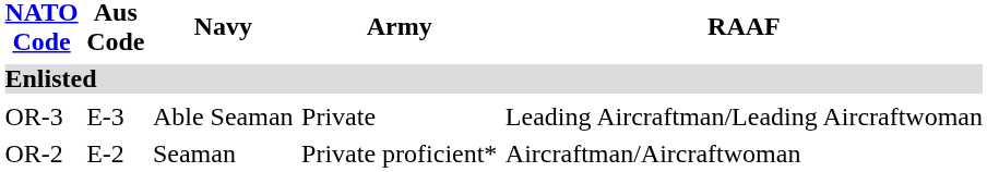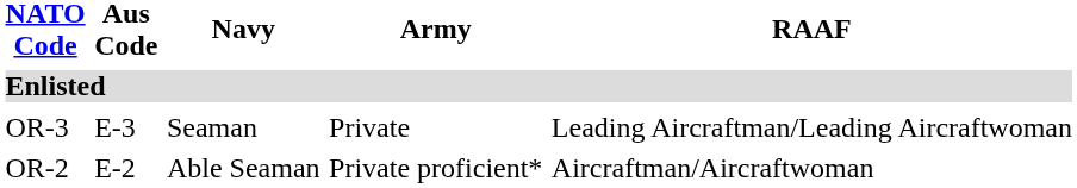 <table border=0 cellpadding=0 cellspacing=5>
 <tr>
 <th><a href='#'>NATO<br>Code</a></th>
 <th>Aus<br>Code</th>
 <th>Navy</th>
 <th>Army</th>
 <th>RAAF</th>
 </tr>
 <tr bgcolor=#dcdcdc>
 <th colspan=5 align=left>Enlisted</th>
 </tr>
 <tr valign=top>
 <td>OR-3</td>
 <td>E-3</td>
-<td>Able Seaman</td>
+<td>Seaman</td>
 <td>Private</td>
 <td>Leading Aircraftman/Leading Aircraftwoman</td>
 </tr>
 <tr valign=top>
 <td>OR-2</td>
 <td>E-2</td>
-<td>Seaman</td>
+<td>Able Seaman</td>
 <td>Private proficient*</td>
 <td>Aircraftman/Aircraftwoman</td>
 </tr>
 </table>
